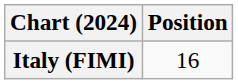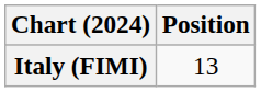 <table class="wikitable sortable plainrowheaders" style="text-align:center">
 <tr>
 <th scope="col">Chart (2024)</th>
 <th scope="col">Position</th>
 </tr>
 <tr>
 <th scope="row">Italy (FIMI)</th>
-<td>16</td>
+<td>13</td>
 </tr>
 </table>
